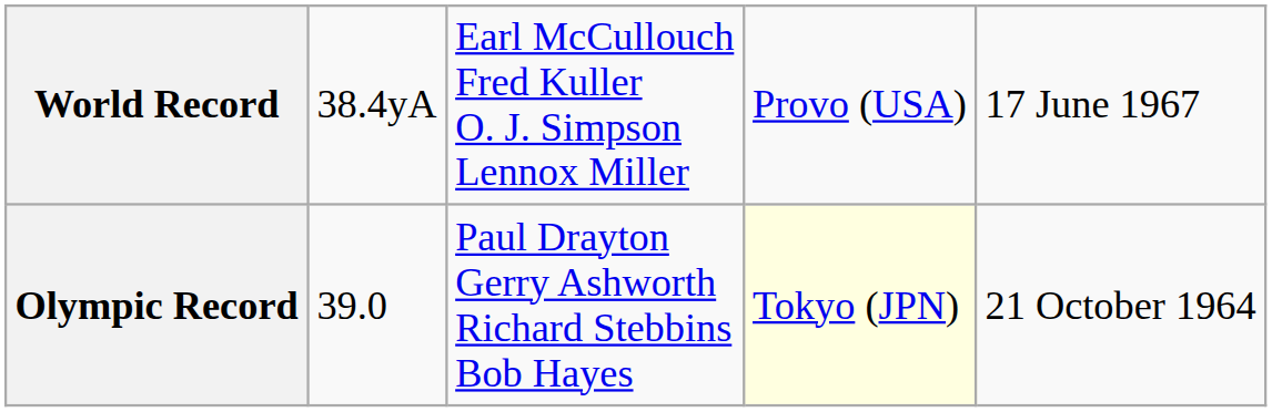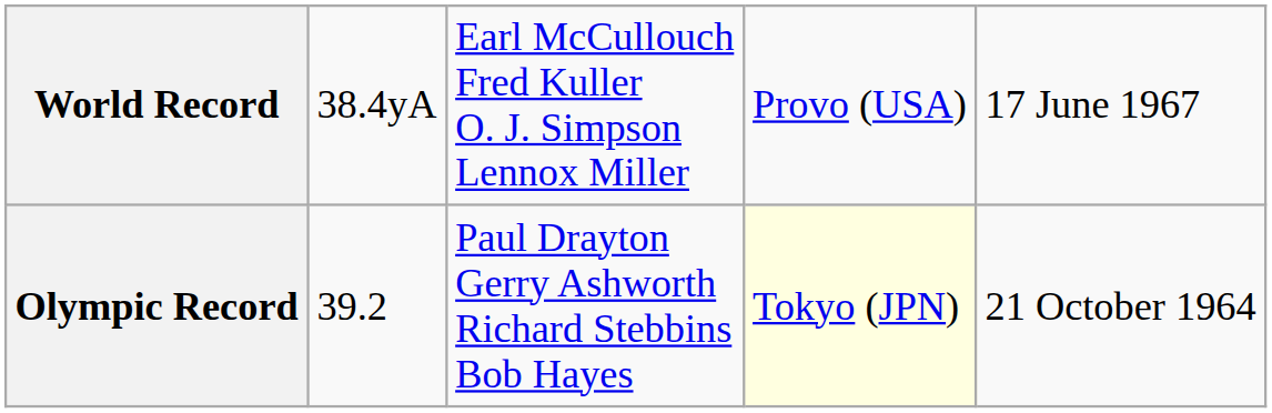 <table class="wikitable" style="text-align:left">
 <tr>
 <th>World Record</th>
 <td>38.4yA</td>
 <td> <a href='#'>Earl McCullouch</a><br> <a href='#'>Fred Kuller</a><br> <a href='#'>O. J. Simpson</a><br> <a href='#'>Lennox Miller</a></td>
 <td><a href='#'>Provo</a> (<a href='#'>USA</a>)</td>
 <td>17 June 1967</td>
 </tr>
 <tr>
 <th>Olympic Record</th>
-<td>39.0</td>
+<td>39.2</td>
 <td> <a href='#'>Paul Drayton</a><br> <a href='#'>Gerry Ashworth</a><br> <a href='#'>Richard Stebbins</a><br> <a href='#'>Bob Hayes</a></td>
 <td style="background: lightyellow;"><a href='#'>Tokyo</a> (<a href='#'>JPN</a>)</td>
 <td>21 October 1964</td>
 </tr>
 </table>
